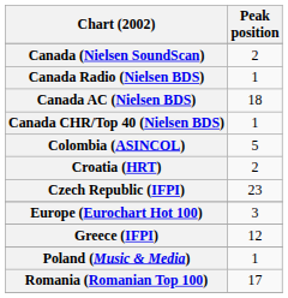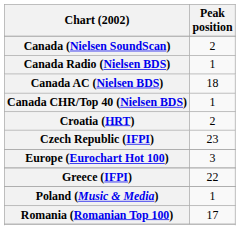 <table class="wikitable sortable plainrowheaders" style="text-align:center">
 <tr>
 <th scope="col">Chart (2002)</th>
 <th scope="col">Peak<br>position</th>
 </tr>
 <tr>
 </tr>
 <tr>
 </tr>
 <tr>
 </tr>
 <tr>
 <th scope="row">Canada (<a href='#'>Nielsen SoundScan</a>)</th>
 <td align="center">2</td>
 </tr>
 <tr>
 <th scope="row">Canada Radio (<a href='#'>Nielsen BDS</a>)</th>
 <td>1</td>
 </tr>
 <tr>
 <th scope="row">Canada AC (<a href='#'>Nielsen BDS</a>)</th>
 <td>18</td>
 </tr>
 <tr>
 <th scope="row">Canada CHR/Top 40 (<a href='#'>Nielsen BDS</a>)</th>
 <td>1</td>
 </tr>
 <tr>
-<th scope="row">Colombia (<a href='#'>ASINCOL</a>)</th>
-<td>5</td>
-</tr>
-<tr>
 <th scope="row">Croatia (<a href='#'>HRT</a>)</th>
 <td>2</td>
 </tr>
 <tr>
 <th scope="row">Czech Republic (<a href='#'>IFPI</a>)</th>
 <td>23</td>
 </tr>
 <tr>
 </tr>
 <tr>
 <th scope="row">Europe (<a href='#'>Eurochart Hot 100</a>)</th>
 <td>3</td>
 </tr>
 <tr>
 </tr>
 <tr>
 </tr>
 <tr>
 </tr>
 <tr>
 <th scope="row">Greece (<a href='#'>IFPI</a>)</th>
-<td>12</td>
+<td>22</td>
 </tr>
 <tr>
 </tr>
 <tr>
 </tr>
 <tr>
 </tr>
 <tr>
 </tr>
 <tr>
 </tr>
 <tr>
 </tr>
 <tr>
 </tr>
 <tr>
 <th scope="row">Poland (<em><a href='#'>Music & Media</a></em>)</th>
 <td>1</td>
 </tr>
 <tr>
 <th scope="row">Romania (<a href='#'>Romanian Top 100</a>)</th>
 <td>17</td>
 </tr>
 <tr>
 </tr>
 <tr>
 </tr>
 <tr>
 </tr>
 <tr>
 </tr>
 <tr>
 </tr>
 <tr>
 </tr>
 <tr>
 </tr>
 <tr>
 </tr>
 </table>
